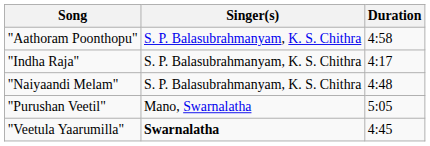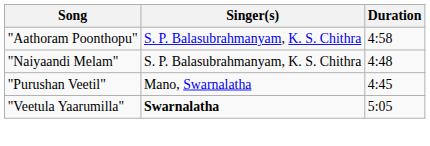 <table class="wikitable" style="font-size:95%;">
 <tr>
 <th>Song</th>
 <th>Singer(s)</th>
 <th>Duration</th>
 </tr>
 <tr>
 <td>"Aathoram Poonthopu"</td>
 <td><a href='#'>S. P. Balasubrahmanyam</a>, <a href='#'>K. S. Chithra</a></td>
 <td>4:58</td>
 </tr>
 <tr>
-<td>"Indha Raja"</td>
-<td>S. P. Balasubrahmanyam, K. S. Chithra</td>
-<td>4:17</td>
-</tr>
-<tr>
 <td>"Naiyaandi Melam"</td>
 <td>S. P. Balasubrahmanyam, K. S. Chithra</td>
 <td>4:48</td>
 </tr>
 <tr>
 <td>"Purushan Veetil"</td>
 <td>Mano, <a href='#'>Swarnalatha</a></td>
-<td>5:05</td>
+<td>4:45</td>
 </tr>
 <tr>
 <td>"Veetula Yaarumilla"</td>
 <td><strong>Swarnalatha</strong></td>
-<td>4:45</td>
+<td>5:05</td>
 </tr>
 </table>
